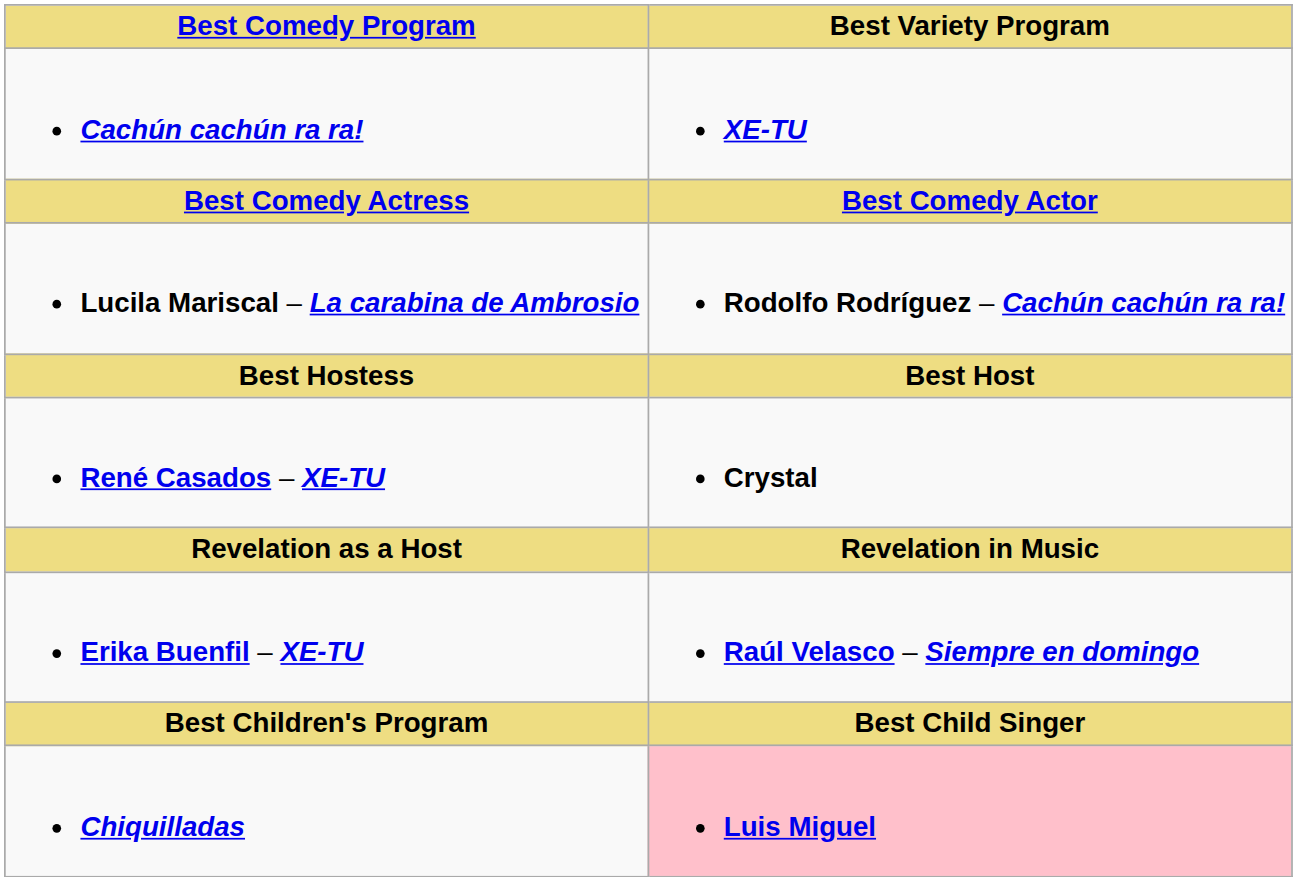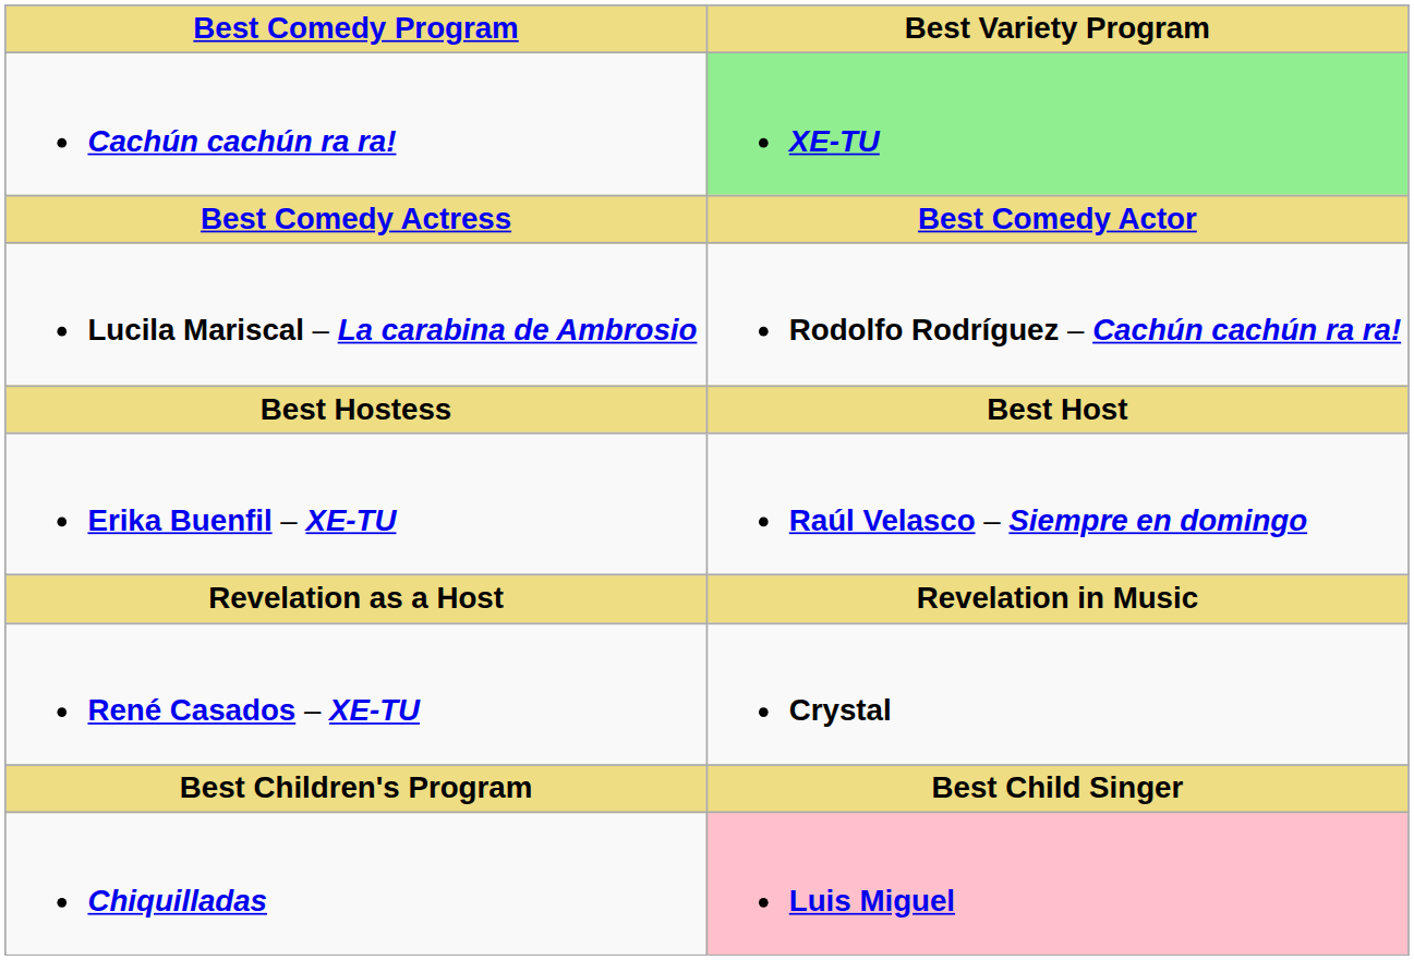 <table class=wikitable>
 <tr>
 <th style="background:#EEDD82; width:50%"><a href='#'>Best Comedy Program</a></th>
 <th style="background:#EEDD82; width:50%">Best Variety Program</th>
 </tr>
 <tr>
 <td valign="top"><br><ul><li><strong><em><a href='#'>Cachún cachún ra ra!</a></em></strong></li></ul></td>
-<td valign="top"><br><ul><li><strong><em><a href='#'>XE-TU</a></em></strong></li></ul></td>
+<td valign="top" style="background: lightgreen;"><br><ul><li><strong><em><a href='#'>XE-TU</a></em></strong></li></ul></td>
 </tr>
 <tr>
 <th style="background:#EEDD82; width:50%"><a href='#'>Best Comedy Actress</a></th>
 <th style="background:#EEDD82; width:50%"><a href='#'>Best Comedy Actor</a></th>
 </tr>
 <tr>
 <td valign="top"><br><ul><li><strong>Lucila Mariscal</strong> – <strong><em><a href='#'>La carabina de Ambrosio</a></em></strong></li></ul></td>
 <td valign="top"><br><ul><li><strong>Rodolfo Rodríguez</strong> – <strong><em><a href='#'>Cachún cachún ra ra!</a></em></strong></li></ul></td>
 </tr>
 <tr>
 <th style="background:#EEDD82; width:50%">Best Hostess</th>
 <th style="background:#EEDD82; width:50%">Best Host</th>
 </tr>
 <tr>
-<td valign="top"><br><ul><li><strong><a href='#'>René Casados</a></strong> – <strong><em><a href='#'>XE-TU</a></em></strong></li></ul></td>
-<td valign="top"><br><ul><li><strong>Crystal</strong></li></ul></td>
+<td valign="top"><br><ul><li><strong><a href='#'>Erika Buenfil</a></strong> – <strong><em><a href='#'>XE-TU</a></em></strong></li></ul></td>
+<td valign="top"><br><ul><li><strong><a href='#'>Raúl Velasco</a></strong> – <strong><em><a href='#'>Siempre en domingo</a></em></strong></li></ul></td>
 </tr>
 <tr>
 <th style="background:#EEDD82; width:50%">Revelation as a Host</th>
 <th style="background:#EEDD82; width:50%">Revelation in Music</th>
 </tr>
 <tr>
-<td valign="top"><br><ul><li><strong><a href='#'>Erika Buenfil</a></strong> – <strong><em><a href='#'>XE-TU</a></em></strong></li></ul></td>
-<td valign="top"><br><ul><li><strong><a href='#'>Raúl Velasco</a></strong> – <strong><em><a href='#'>Siempre en domingo</a></em></strong></li></ul></td>
+<td valign="top"><br><ul><li><strong><a href='#'>René Casados</a></strong> – <strong><em><a href='#'>XE-TU</a></em></strong></li></ul></td>
+<td valign="top"><br><ul><li><strong>Crystal</strong></li></ul></td>
 </tr>
 <tr>
 <th style="background:#EEDD82; width:50%">Best Children's Program</th>
 <th style="background:#EEDD82; width:50%">Best Child Singer</th>
 </tr>
 <tr>
 <td valign="top"><br><ul><li><strong><em><a href='#'>Chiquilladas</a></em></strong></li></ul></td>
 <td valign="top" style="background: pink;"><br><ul><li><strong><a href='#'>Luis Miguel</a></strong></li></ul></td>
 </tr>
 </table>
